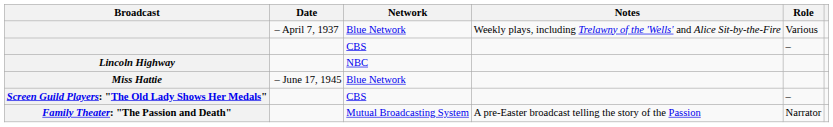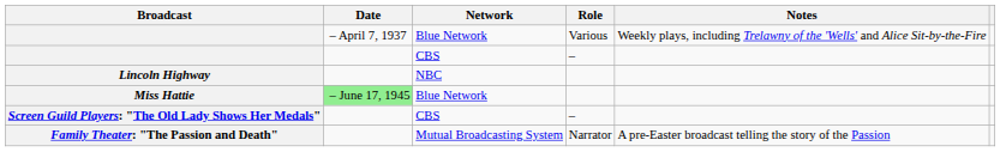 <table class="wikitable plainrowheaders sortable" style="margin-right: 0;">
 <tr>
 <th scope="col">Broadcast</th>
 <th scope="col">Date</th>
 <th scope="col">Network</th>
+<th scope="col">Role</th>
 <th scope="col" class="unsortable">Notes</th>
-<th scope="col">Role</th>
 <th scope="col" class="unsortable"></th>
 </tr>
 <tr>
 <th scope="row"></th>
 <td> – April 7, 1937</td>
 <td><a href='#'>Blue Network</a></td>
+<td>Various</td>
 <td>Weekly plays, including <em><a href='#'>Trelawny of the 'Wells'</a></em> and <em>Alice Sit-by-the-Fire</em></td>
-<td>Various</td>
 <td style="text-align: center;"></td>
 </tr>
 <tr>
 <th scope="row"></th>
 <td></td>
 <td><a href='#'>CBS</a></td>
+<td>–</td>
 <td></td>
-<td>–</td>
 <td style="text-align: center;"></td>
 </tr>
 <tr>
 <th scope="row"><em>Lincoln Highway</em></th>
 <td></td>
 <td><a href='#'>NBC</a></td>
 <td></td>
 <td></td>
 <td style="text-align: center;"></td>
 </tr>
 <tr>
 <th scope="row"><em>Miss Hattie</em></th>
-<td> – June 17, 1945</td>
+<td style="background: lightgreen;"> – June 17, 1945</td>
 <td><a href='#'>Blue Network</a></td>
 <td></td>
 <td></td>
 <td style="text-align: center;"></td>
 </tr>
 <tr>
 <th scope="row"><em><a href='#'>Screen Guild Players</a></em>: "<a href='#'>The Old Lady Shows Her Medals</a>"</th>
 <td></td>
 <td><a href='#'>CBS</a></td>
+<td>–</td>
 <td></td>
-<td>–</td>
 <td style="text-align: center;"></td>
 </tr>
 <tr>
 <th scope="row"><em><a href='#'>Family Theater</a></em>: "The Passion and Death"</th>
 <td></td>
 <td><a href='#'>Mutual Broadcasting System</a></td>
+<td>Narrator</td>
 <td>A pre-Easter broadcast telling the story of the <a href='#'>Passion</a></td>
-<td>Narrator</td>
 <td style="text-align: center;"></td>
 </tr>
 </table>
